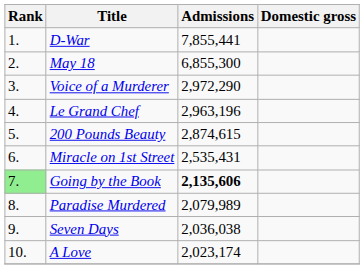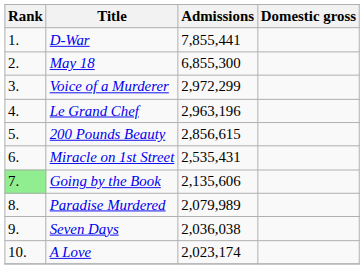 <table class="wikitable sortable" style="margin:auto; margin:auto;">
 <tr>
 <th>Rank</th>
 <th>Title</th>
 <th>Admissions</th>
 <th>Domestic gross</th>
 </tr>
 <tr>
 <td>1.</td>
 <td><em><a href='#'>D-War</a></em></td>
 <td>7,855,441</td>
 <td></td>
 </tr>
 <tr>
 <td>2.</td>
 <td><em><a href='#'>May 18</a></em></td>
 <td>6,855,300</td>
 <td></td>
 </tr>
 <tr>
 <td>3.</td>
 <td><em><a href='#'>Voice of a Murderer</a></em></td>
-<td>2,972,290</td>
+<td>2,972,299</td>
 <td></td>
 </tr>
 <tr>
 <td>4.</td>
 <td><em><a href='#'>Le Grand Chef</a></em></td>
 <td>2,963,196</td>
 <td></td>
 </tr>
 <tr>
 <td>5.</td>
 <td><em><a href='#'>200 Pounds Beauty</a></em></td>
-<td>2,874,615</td>
+<td>2,856,615</td>
 <td></td>
 </tr>
 <tr>
 <td>6.</td>
 <td><em><a href='#'>Miracle on 1st Street</a></em></td>
 <td>2,535,431</td>
 <td></td>
 </tr>
 <tr>
 <td style="background: lightgreen;">7.</td>
 <td><em><a href='#'>Going by the Book</a></em></td>
-<td><strong>2,135,606</strong></td>
+<td>2,135,606</td>
 <td></td>
 </tr>
 <tr>
 <td>8.</td>
 <td><em><a href='#'>Paradise Murdered</a></em></td>
 <td>2,079,989</td>
 <td></td>
 </tr>
 <tr>
 <td>9.</td>
 <td><em><a href='#'>Seven Days</a></em></td>
 <td>2,036,038</td>
 <td></td>
 </tr>
 <tr>
 <td>10.</td>
 <td><em><a href='#'>A Love</a></em></td>
 <td>2,023,174</td>
 <td></td>
 </tr>
 <tr>
 </tr>
 </table>
